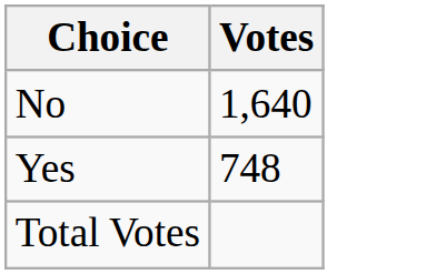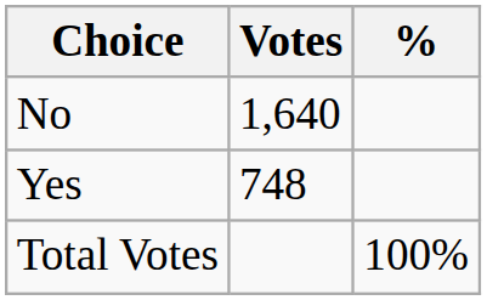 <table class="wikitable">
 <tr>
 <th>Choice</th>
 <th>Votes</th>
+<th>%</th>
 </tr>
 <tr>
 <td>No</td>
 <td>1,640</td>
+<td></td>
 </tr>
 <tr>
 <td>Yes</td>
 <td>748</td>
+<td></td>
 </tr>
 <tr>
 <td>Total Votes</td>
 <td></td>
+<td>100%</td>
 </tr>
 </table>
